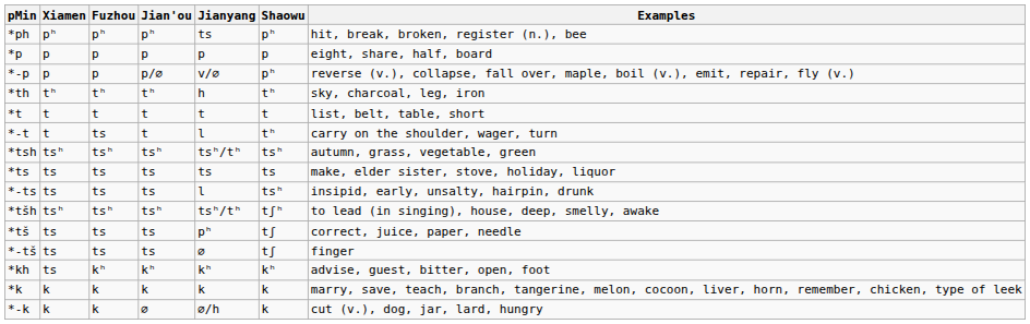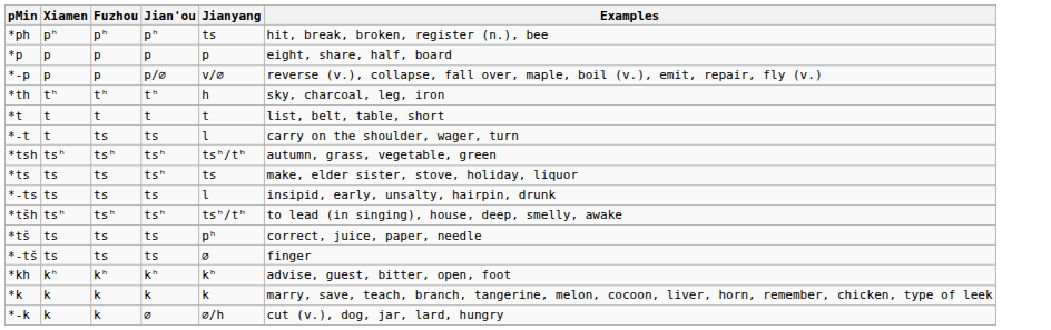 <table class="wikitable">
 <tr>
 <th>pMin</th>
 <th>Xiamen</th>
 <th>Fuzhou</th>
 <th>Jian'ou</th>
 <th>Jianyang</th>
-<th>Shaowu</th>
 <th>Examples</th>
 </tr>
 <tr>
 <td>*ph</td>
 <td>pʰ</td>
 <td>pʰ</td>
 <td>pʰ</td>
 <td>ts</td>
-<td>pʰ</td>
 <td> hit,  break, broken,  register (n.),  bee</td>
 </tr>
 <tr>
 <td>*p</td>
-<td>p</td>
 <td>p</td>
 <td>p</td>
 <td>p</td>
 <td>p</td>
 <td> eight,  share,  half,  board</td>
 </tr>
 <tr>
 <td>*-p</td>
 <td>p</td>
 <td>p</td>
 <td>p/∅</td>
 <td>v/∅</td>
-<td>pʰ</td>
 <td> reverse (v.),  collapse, fall over,  maple,  boil (v.),  emit,  repair,  fly (v.)</td>
 </tr>
 <tr>
 <td>*th</td>
 <td>tʰ</td>
 <td>tʰ</td>
 <td>tʰ</td>
 <td>h</td>
-<td>tʰ</td>
 <td> sky,  charcoal,  leg,  iron</td>
 </tr>
 <tr>
 <td>*t</td>
-<td>t</td>
 <td>t</td>
 <td>t</td>
 <td>t</td>
 <td>t</td>
 <td> list,  belt,  table,  short</td>
 </tr>
 <tr>
 <td>*-t</td>
 <td>t</td>
 <td>ts</td>
-<td>t</td>
+<td>ts</td>
 <td>l</td>
-<td>tʰ</td>
 <td> carry on the shoulder,  wager,  turn</td>
 </tr>
 <tr>
 <td>*tsh</td>
 <td>tsʰ</td>
 <td>tsʰ</td>
 <td>tsʰ</td>
 <td>tsʰ/tʰ</td>
-<td>tsʰ</td>
 <td> autumn,  grass,  vegetable,  green</td>
 </tr>
 <tr>
 <td>*ts</td>
 <td>ts</td>
 <td>ts</td>
-<td>ts</td>
-<td>ts</td>
+<td>tsʰ</td>
 <td>ts</td>
 <td> make,  elder sister,  stove,  holiday,  liquor</td>
 </tr>
 <tr>
 <td>*-ts</td>
 <td>ts</td>
 <td>ts</td>
 <td>ts</td>
 <td>l</td>
-<td>tsʰ</td>
 <td> insipid,  early,  unsalty,  hairpin,  drunk</td>
 </tr>
 <tr>
 <td>*tšh</td>
 <td>tsʰ</td>
 <td>tsʰ</td>
 <td>tsʰ</td>
 <td>tsʰ/tʰ</td>
-<td>tʃʰ</td>
 <td> to lead (in singing),  house,  deep,  smelly,  awake</td>
 </tr>
 <tr>
 <td>*tš</td>
 <td>ts</td>
 <td>ts</td>
 <td>ts</td>
 <td>pʰ</td>
-<td>tʃ</td>
 <td> correct,  juice,  paper,  needle</td>
 </tr>
 <tr>
 <td>*-tš</td>
 <td>ts</td>
 <td>ts</td>
 <td>ts</td>
 <td>∅</td>
-<td>tʃ</td>
 <td> finger</td>
 </tr>
 <tr>
 <td>*kh</td>
-<td>ts</td>
 <td>kʰ</td>
 <td>kʰ</td>
 <td>kʰ</td>
 <td>kʰ</td>
 <td> advise,  guest,  bitter,  open,  foot</td>
 </tr>
 <tr>
 <td>*k</td>
 <td>k</td>
 <td>k</td>
 <td>k</td>
 <td>k</td>
-<td>k</td>
 <td> marry,  save,  teach,  branch,  tangerine,  melon,  cocoon,  liver,  horn,  remember,  chicken,  type of leek</td>
 </tr>
 <tr>
 <td>*-k</td>
 <td>k</td>
 <td>k</td>
 <td>∅</td>
 <td>∅/h</td>
-<td>k</td>
 <td> cut (v.),  dog,  jar,  lard,  hungry</td>
 </tr>
 </table>
